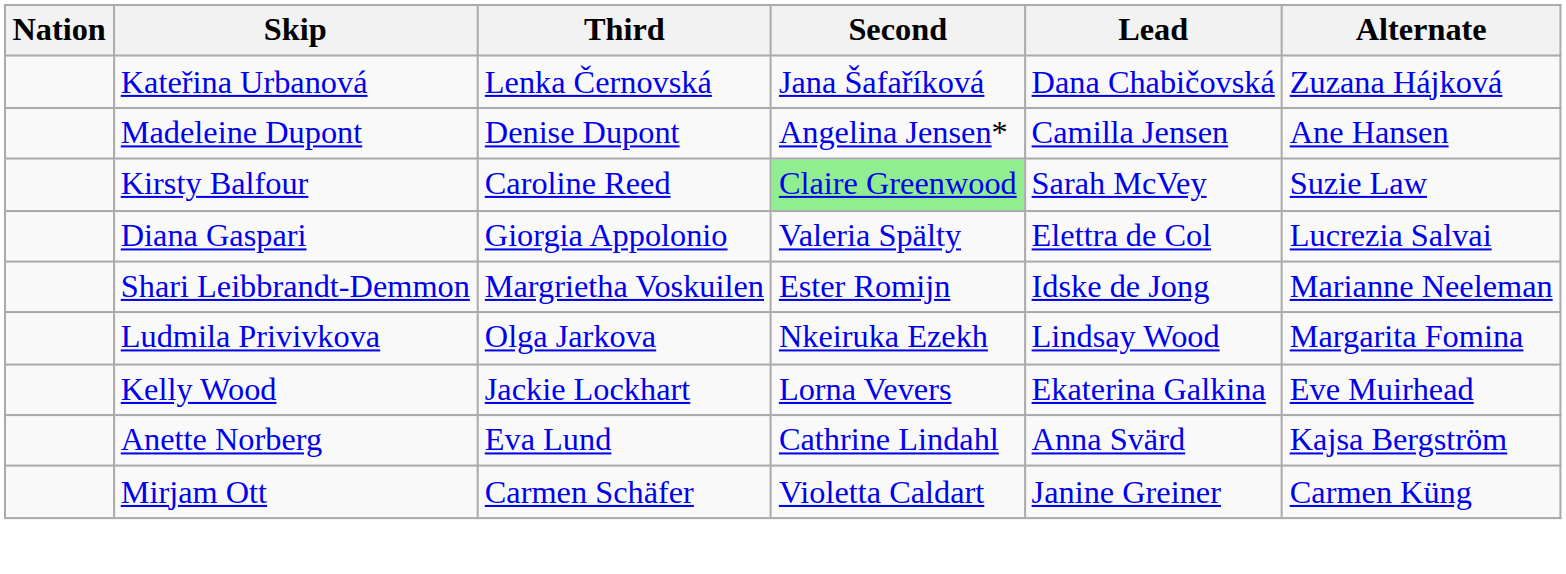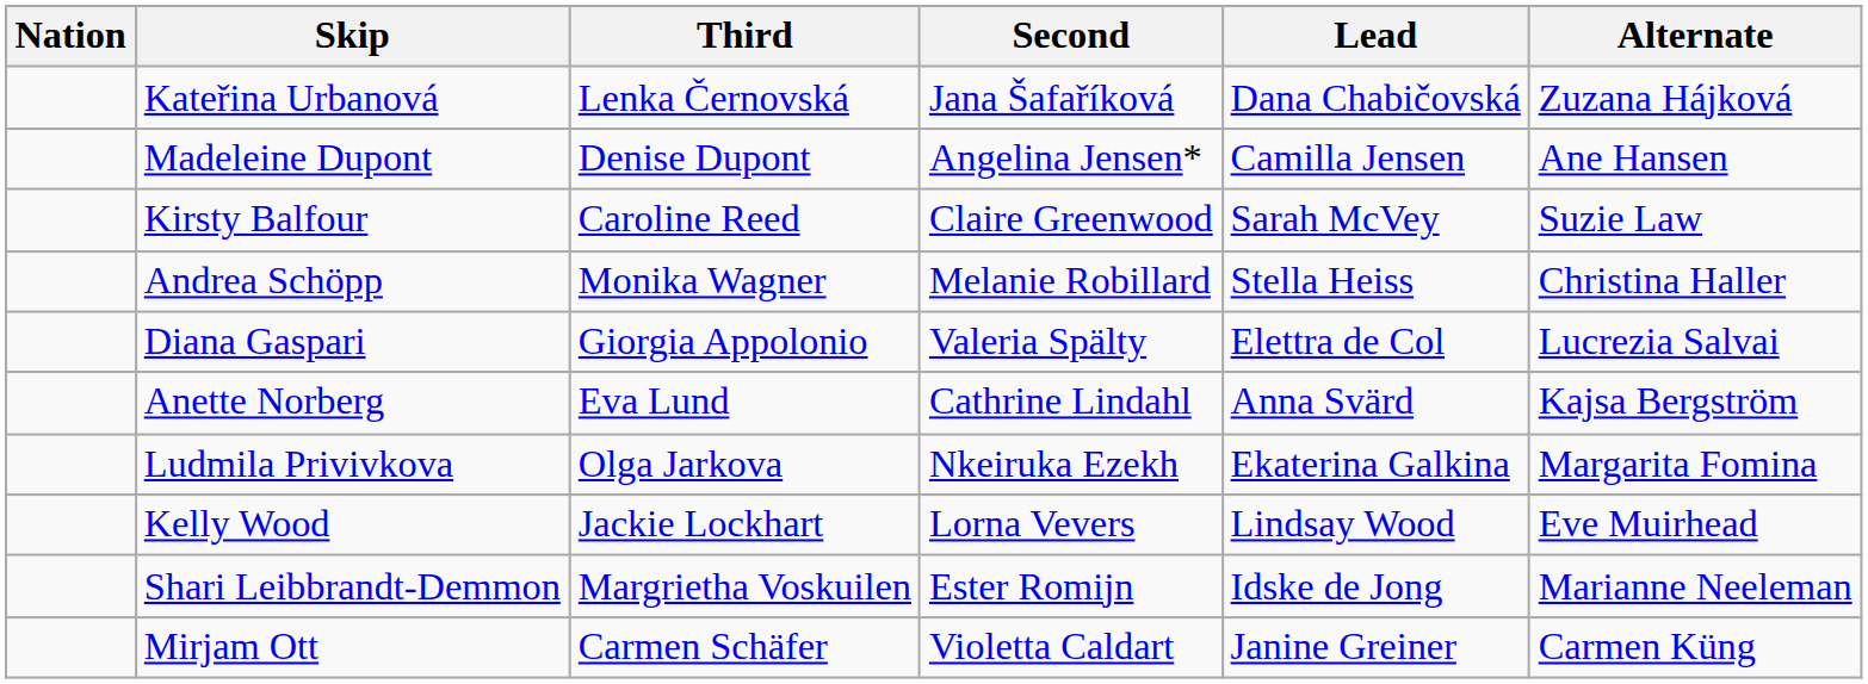 <table class="wikitable">
 <tr>
 <th>Nation</th>
 <th>Skip</th>
 <th>Third</th>
 <th>Second</th>
 <th>Lead</th>
 <th>Alternate</th>
 </tr>
 <tr>
 <td></td>
 <td><a href='#'>Kateřina Urbanová</a></td>
 <td><a href='#'>Lenka Černovská</a></td>
 <td><a href='#'>Jana Šafaříková</a></td>
 <td><a href='#'>Dana Chabičovská</a></td>
 <td><a href='#'>Zuzana Hájková</a></td>
 </tr>
 <tr>
 <td></td>
 <td><a href='#'>Madeleine Dupont</a></td>
 <td><a href='#'>Denise Dupont</a></td>
 <td><a href='#'>Angelina Jensen</a>*</td>
 <td><a href='#'>Camilla Jensen</a></td>
 <td><a href='#'>Ane Hansen</a></td>
 </tr>
 <tr>
 <td></td>
 <td><a href='#'>Kirsty Balfour</a></td>
 <td><a href='#'>Caroline Reed</a></td>
-<td style="background: lightgreen;"><a href='#'>Claire Greenwood</a></td>
+<td><a href='#'>Claire Greenwood</a></td>
 <td><a href='#'>Sarah McVey</a></td>
 <td><a href='#'>Suzie Law</a></td>
+</tr>
+<tr>
+<td></td>
+<td><a href='#'>Andrea Schöpp</a></td>
+<td><a href='#'>Monika Wagner</a></td>
+<td><a href='#'>Melanie Robillard</a></td>
+<td><a href='#'>Stella Heiss</a></td>
+<td><a href='#'>Christina Haller</a></td>
 </tr>
 <tr>
 <td></td>
 <td><a href='#'>Diana Gaspari</a></td>
 <td><a href='#'>Giorgia Appolonio</a></td>
 <td><a href='#'>Valeria Spälty</a></td>
 <td><a href='#'>Elettra de Col</a></td>
 <td><a href='#'>Lucrezia Salvai</a></td>
 </tr>
 <tr>
 <td></td>
-<td><a href='#'>Shari Leibbrandt-Demmon</a></td>
-<td><a href='#'>Margrietha Voskuilen</a></td>
-<td><a href='#'>Ester Romijn</a></td>
-<td><a href='#'>Idske de Jong</a></td>
-<td><a href='#'>Marianne Neeleman</a></td>
+<td><a href='#'>Anette Norberg</a></td>
+<td><a href='#'>Eva Lund</a></td>
+<td><a href='#'>Cathrine Lindahl</a></td>
+<td><a href='#'>Anna Svärd</a></td>
+<td><a href='#'>Kajsa Bergström</a></td>
 </tr>
 <tr>
 <td></td>
 <td><a href='#'>Ludmila Privivkova</a></td>
 <td><a href='#'>Olga Jarkova</a></td>
 <td><a href='#'>Nkeiruka Ezekh</a></td>
-<td><a href='#'>Lindsay Wood</a></td>
+<td><a href='#'>Ekaterina Galkina</a></td>
 <td><a href='#'>Margarita Fomina</a></td>
 </tr>
 <tr>
 <td></td>
 <td><a href='#'>Kelly Wood</a></td>
 <td><a href='#'>Jackie Lockhart</a></td>
 <td><a href='#'>Lorna Vevers</a></td>
-<td><a href='#'>Ekaterina Galkina</a></td>
+<td><a href='#'>Lindsay Wood</a></td>
 <td><a href='#'>Eve Muirhead</a></td>
 </tr>
 <tr>
 <td></td>
-<td><a href='#'>Anette Norberg</a></td>
-<td><a href='#'>Eva Lund</a></td>
-<td><a href='#'>Cathrine Lindahl</a></td>
-<td><a href='#'>Anna Svärd</a></td>
-<td><a href='#'>Kajsa Bergström</a></td>
+<td><a href='#'>Shari Leibbrandt-Demmon</a></td>
+<td><a href='#'>Margrietha Voskuilen</a></td>
+<td><a href='#'>Ester Romijn</a></td>
+<td><a href='#'>Idske de Jong</a></td>
+<td><a href='#'>Marianne Neeleman</a></td>
 </tr>
 <tr>
 <td></td>
 <td><a href='#'>Mirjam Ott</a></td>
 <td><a href='#'>Carmen Schäfer</a></td>
 <td><a href='#'>Violetta Caldart</a></td>
 <td><a href='#'>Janine Greiner</a></td>
 <td><a href='#'>Carmen Küng</a></td>
 </tr>
 </table>
